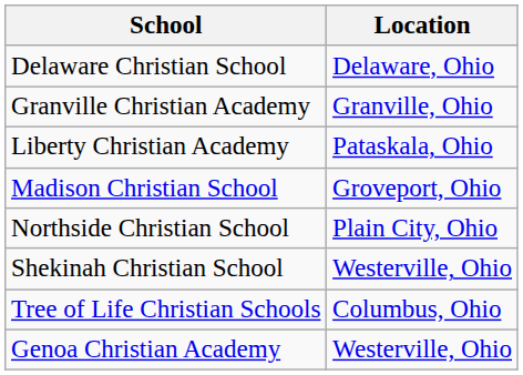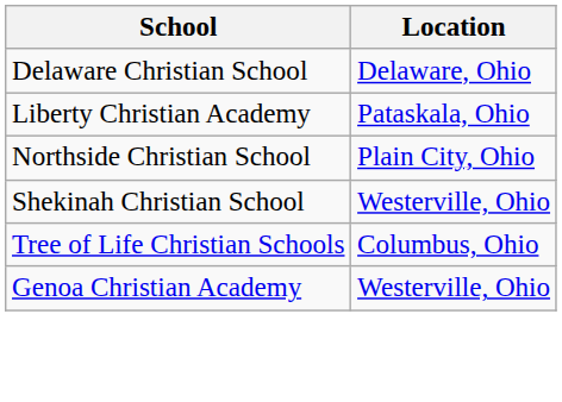 <table class="wikitable">
 <tr>
 <th>School</th>
 <th>Location</th>
 </tr>
 <tr>
 <td>Delaware Christian School</td>
 <td><a href='#'>Delaware, Ohio</a></td>
 </tr>
 <tr>
-<td>Granville Christian Academy</td>
-<td><a href='#'>Granville, Ohio</a></td>
-</tr>
-<tr>
 <td>Liberty Christian Academy</td>
 <td><a href='#'>Pataskala, Ohio</a></td>
-</tr>
-<tr>
-<td><a href='#'>Madison Christian School</a></td>
-<td><a href='#'>Groveport, Ohio</a></td>
 </tr>
 <tr>
 <td>Northside Christian School</td>
 <td><a href='#'>Plain City, Ohio</a></td>
 </tr>
 <tr>
 <td>Shekinah Christian School</td>
 <td><a href='#'>Westerville, Ohio</a></td>
 </tr>
 <tr>
 <td><a href='#'>Tree of Life Christian Schools</a></td>
 <td><a href='#'>Columbus, Ohio</a></td>
 </tr>
 <tr>
 <td><a href='#'>Genoa Christian Academy</a></td>
 <td><a href='#'>Westerville, Ohio</a></td>
 </tr>
 </table>
